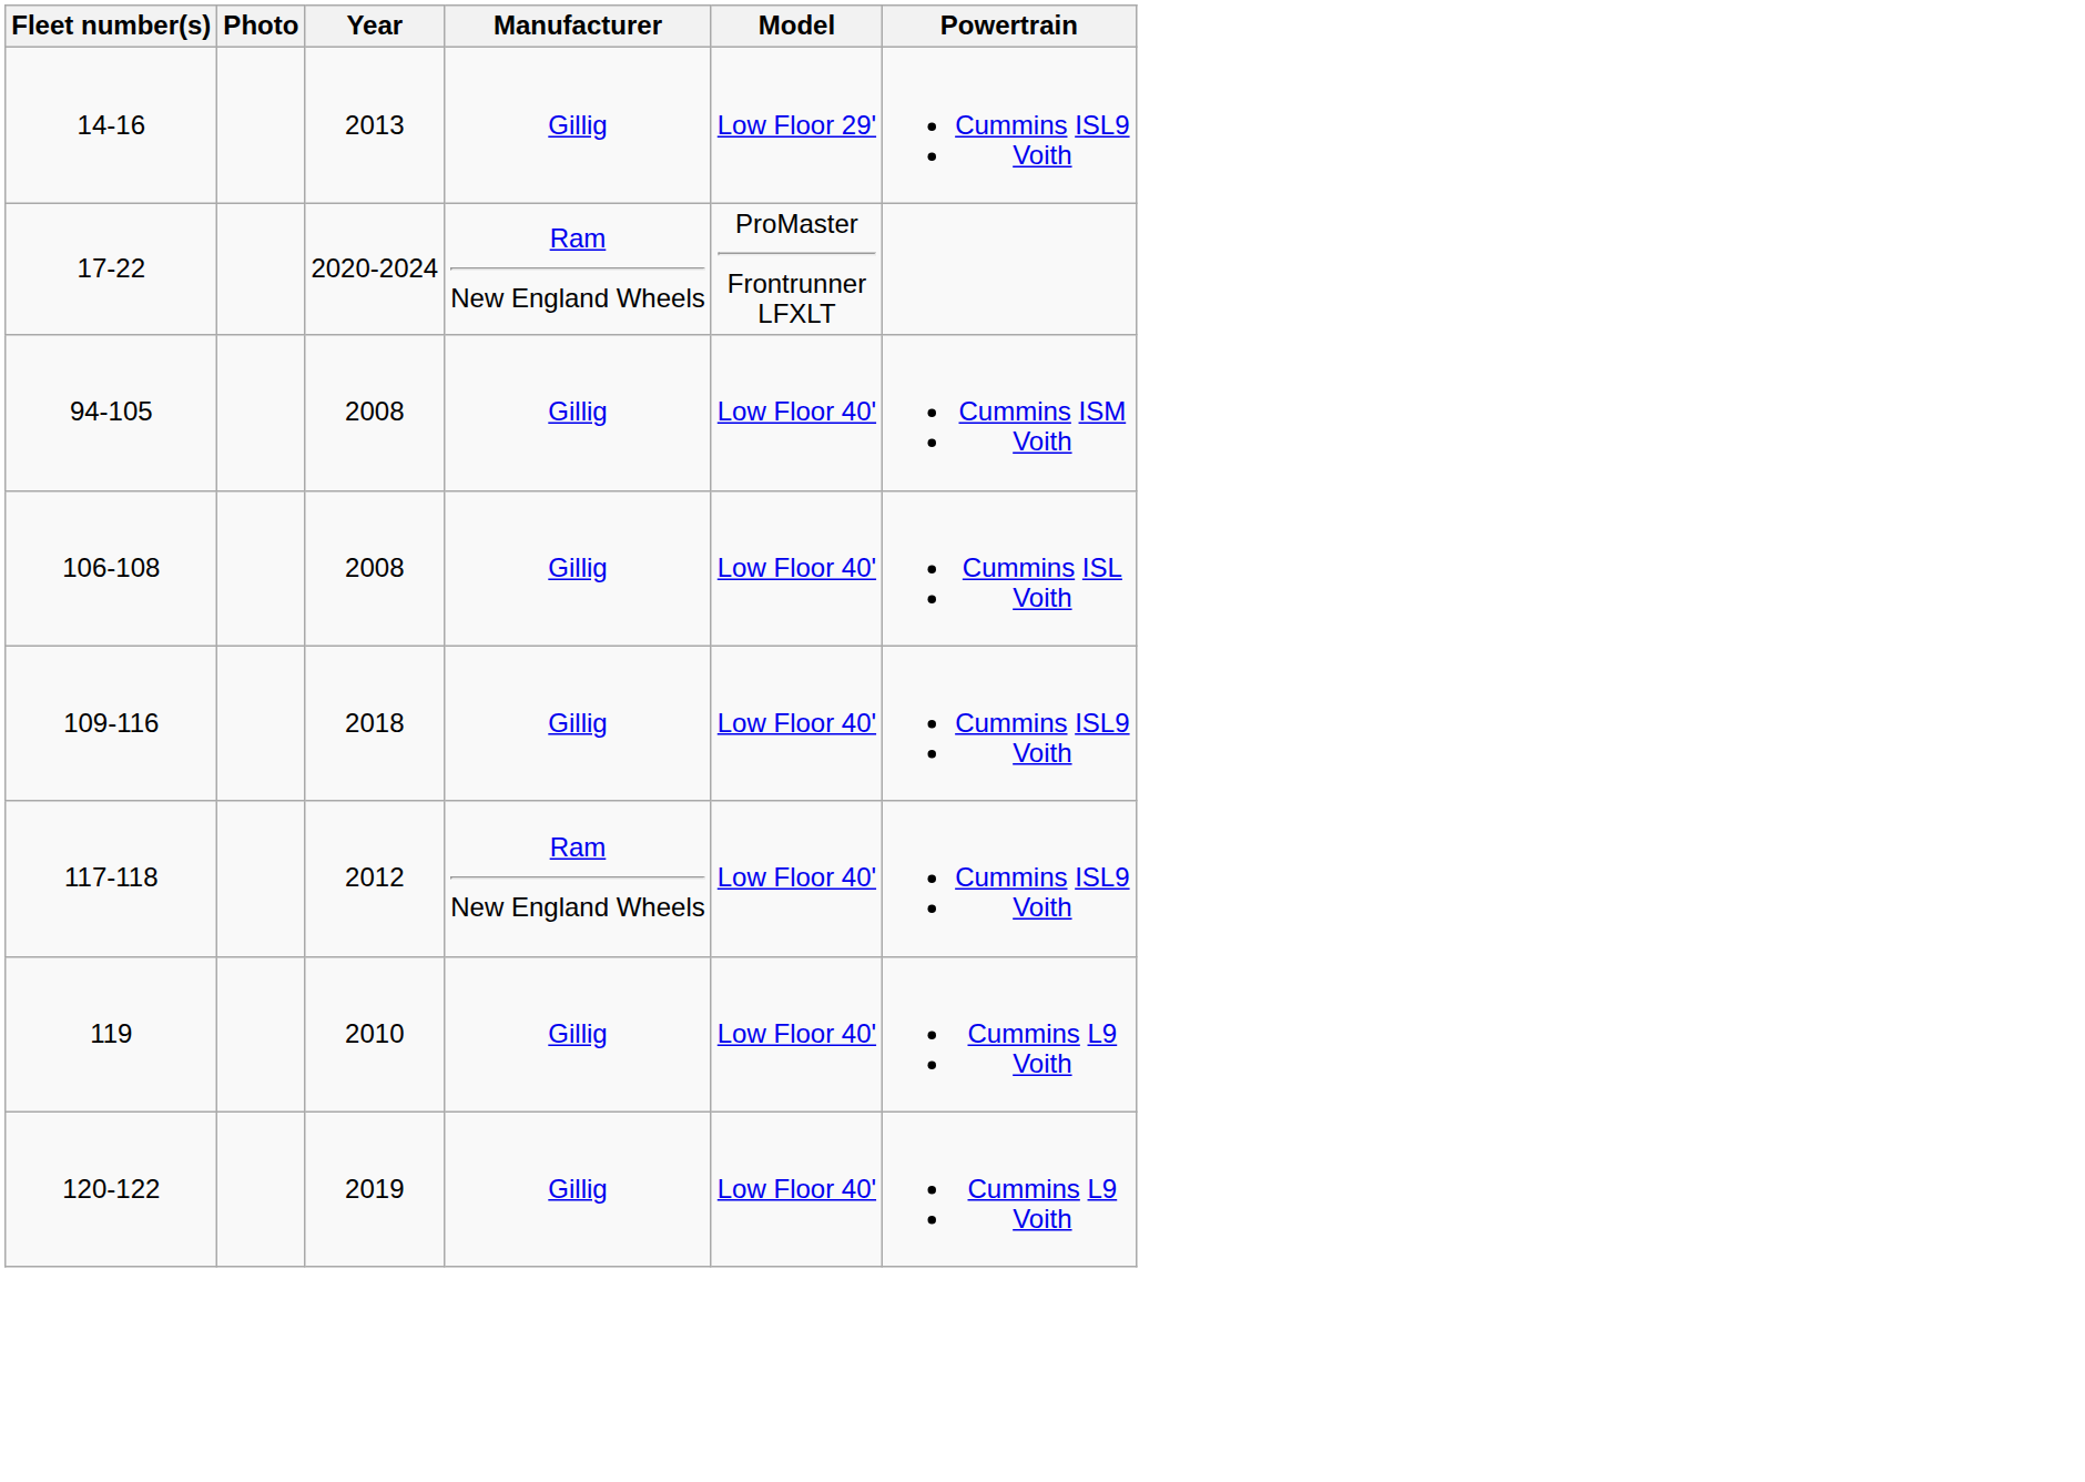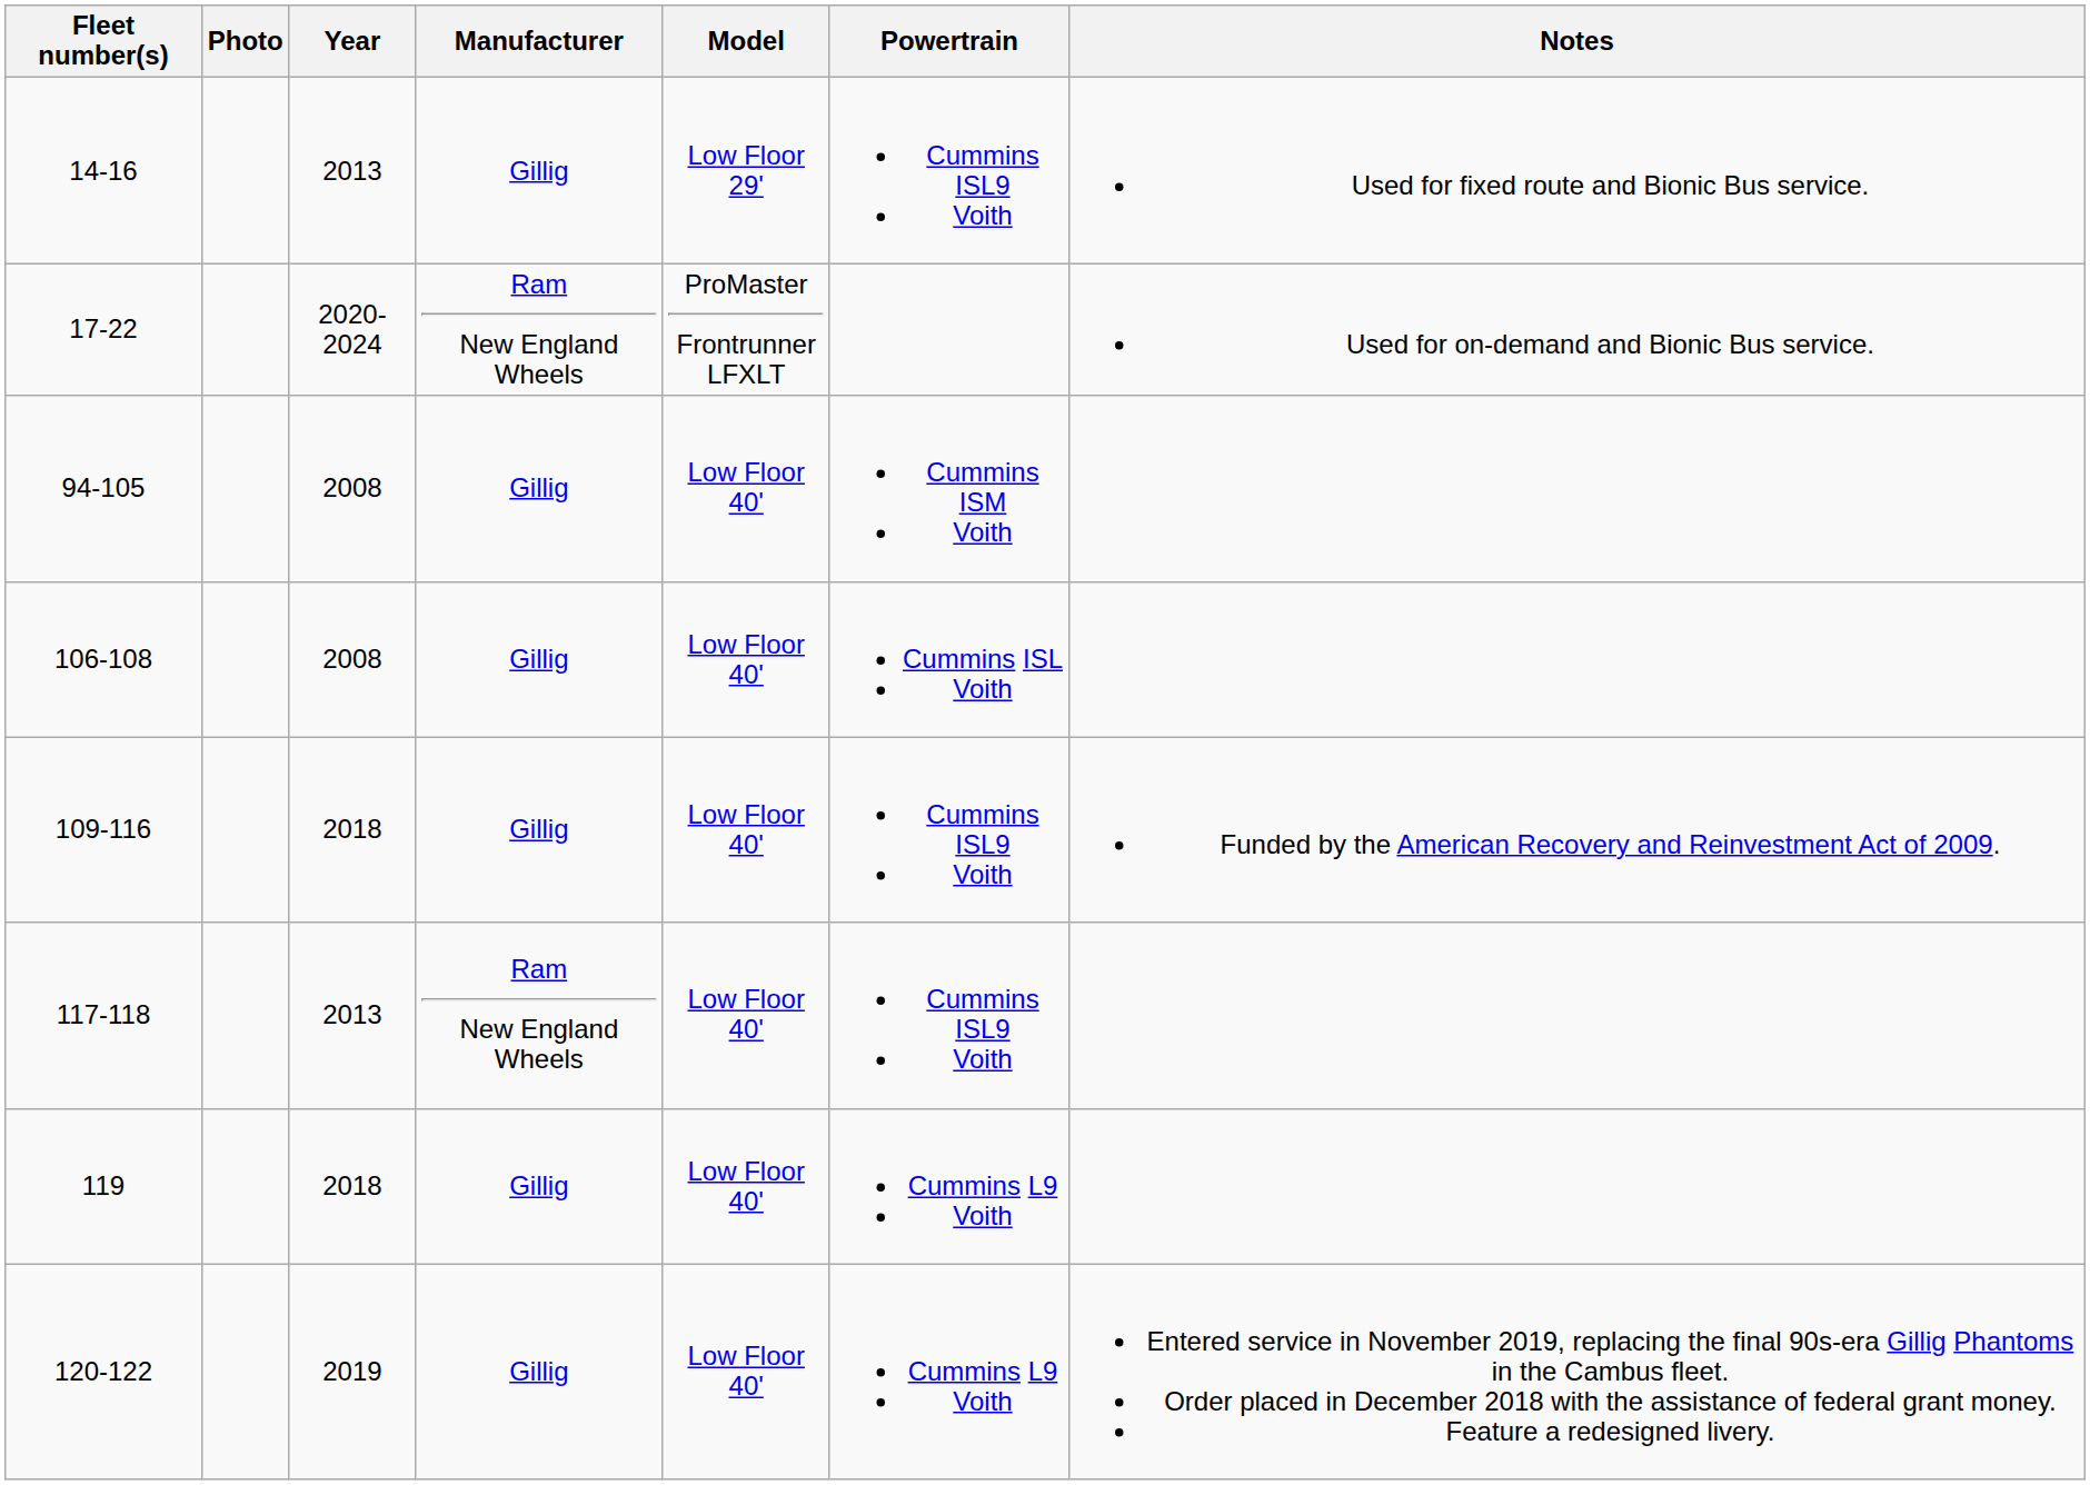 <table class="wikitable">
 <tr>
 <th>Fleet number(s)</th>
 <th>Photo</th>
 <th>Year</th>
 <th>Manufacturer</th>
 <th>Model</th>
 <th>Powertrain</th>
+<th>Notes</th>
 </tr>
 <tr align="center">
 <td>14-16</td>
 <td></td>
 <td>2013</td>
 <td><a href='#'>Gillig</a></td>
 <td><a href='#'>Low Floor 29'</a></td>
 <td><br><ul><li><a href='#'>Cummins</a> <a href='#'>ISL9</a></li><li><a href='#'>Voith</a></li></ul></td>
+<td><br><ul><li>Used for fixed route and Bionic Bus service.</li></ul></td>
 </tr>
 <tr align="center">
 <td>17-22</td>
 <td></td>
 <td>2020-2024</td>
 <td><a href='#'>Ram</a><hr>New England Wheels</td>
 <td>ProMaster<hr>Frontrunner<br>LFXLT</td>
 <td></td>
+<td><br><ul><li>Used for on-demand and Bionic Bus service.</li></ul></td>
 </tr>
 <tr align="center">
 <td>94-105</td>
 <td></td>
 <td>2008</td>
 <td><a href='#'>Gillig</a></td>
 <td><a href='#'>Low Floor 40'</a></td>
 <td><br><ul><li><a href='#'>Cummins</a> <a href='#'>ISM</a></li><li><a href='#'>Voith</a></li></ul></td>
+<td></td>
 </tr>
 <tr align="center">
 <td>106-108</td>
 <td></td>
 <td>2008</td>
 <td><a href='#'>Gillig</a></td>
 <td><a href='#'>Low Floor 40'</a></td>
 <td><br><ul><li><a href='#'>Cummins</a> <a href='#'>ISL</a></li><li><a href='#'>Voith</a></li></ul></td>
+<td></td>
 </tr>
 <tr align="center">
 <td>109-116</td>
 <td></td>
 <td>2018</td>
 <td><a href='#'>Gillig</a></td>
 <td><a href='#'>Low Floor 40'</a></td>
 <td><br><ul><li><a href='#'>Cummins</a> <a href='#'>ISL9</a></li><li><a href='#'>Voith</a></li></ul></td>
+<td><br><ul><li>Funded by the <a href='#'>American Recovery and Reinvestment Act of 2009</a>.</li></ul></td>
 </tr>
 <tr align="center">
 <td>117-118</td>
 <td></td>
-<td>2012</td>
+<td>2013</td>
 <td><a href='#'>Ram</a><hr>New England Wheels</td>
 <td><a href='#'>Low Floor 40'</a></td>
 <td><br><ul><li><a href='#'>Cummins</a> <a href='#'>ISL9</a></li><li><a href='#'>Voith</a></li></ul></td>
+<td></td>
 </tr>
 <tr align="center">
 <td>119</td>
 <td></td>
-<td>2010</td>
+<td>2018</td>
 <td><a href='#'>Gillig</a></td>
 <td><a href='#'>Low Floor 40'</a></td>
 <td><br><ul><li><a href='#'>Cummins</a> <a href='#'>L9</a></li><li><a href='#'>Voith</a></li></ul></td>
+<td></td>
 </tr>
 <tr align="center">
 <td>120-122</td>
 <td></td>
 <td>2019</td>
 <td><a href='#'>Gillig</a></td>
 <td><a href='#'>Low Floor 40'</a></td>
 <td><br><ul><li><a href='#'>Cummins</a> <a href='#'>L9</a></li><li><a href='#'>Voith</a></li></ul></td>
+<td><br><ul><li>Entered service in November 2019, replacing the final 90s-era <a href='#'>Gillig</a> <a href='#'>Phantoms</a> in the Cambus fleet.</li><li>Order placed in December 2018 with the assistance of federal grant money.</li><li>Feature a redesigned livery.</li></ul></td>
 </tr>
 </table>
